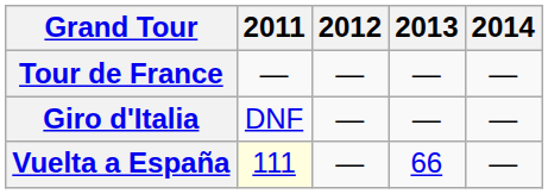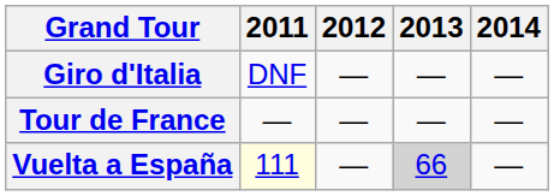 <table class="wikitable plainrowheaders">
 <tr>
 <th scope="col"><a href='#'>Grand Tour</a></th>
 <th scope="col">2011</th>
 <th scope="col">2012</th>
 <th scope="col">2013</th>
 <th scope="col">2014</th>
 </tr>
 <tr style="text-align:center;">
-<th scope="row"> <a href='#'>Tour de France</a></th>
-<td>—</td>
+<th scope="row"> <a href='#'>Giro d'Italia</a></th>
+<td style="text-align:center;"><a href='#'>DNF</a></td>
 <td>—</td>
 <td>—</td>
 <td>—</td>
 </tr>
 <tr style="text-align:center;">
-<th scope="row"> <a href='#'>Giro d'Italia</a></th>
-<td style="text-align:center;"><a href='#'>DNF</a></td>
+<th scope="row"> <a href='#'>Tour de France</a></th>
+<td>—</td>
 <td>—</td>
 <td>—</td>
 <td>—</td>
 </tr>
 <tr style="text-align:center;">
 <th scope="row"> <a href='#'>Vuelta a España</a></th>
 <td style="background: lightyellow; text-align:center;"><a href='#'>111</a></td>
 <td>—</td>
-<td style="text-align:center;"><a href='#'>66</a></td>
+<td style="background: lightgrey; text-align:center;"><a href='#'>66</a></td>
 <td>—</td>
 </tr>
 </table>
